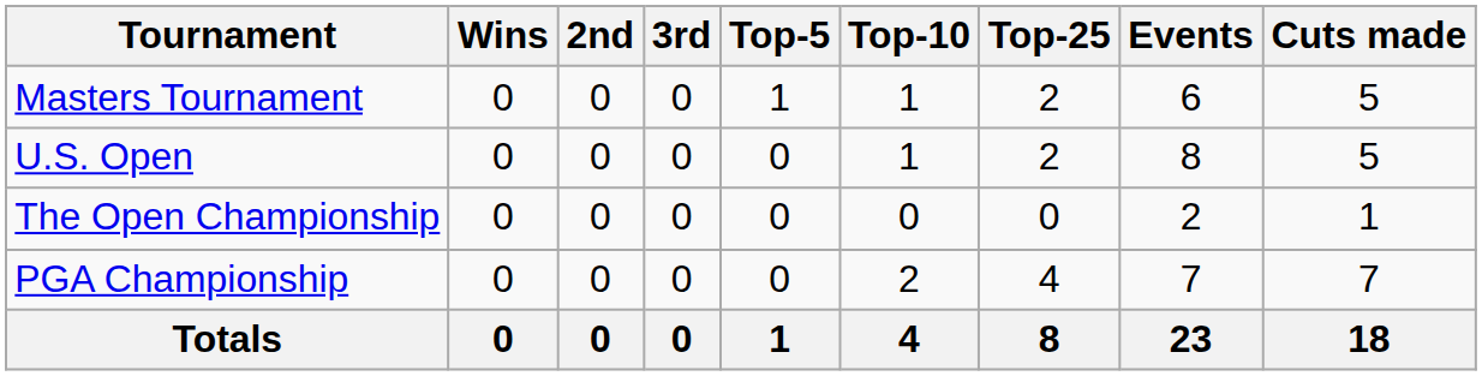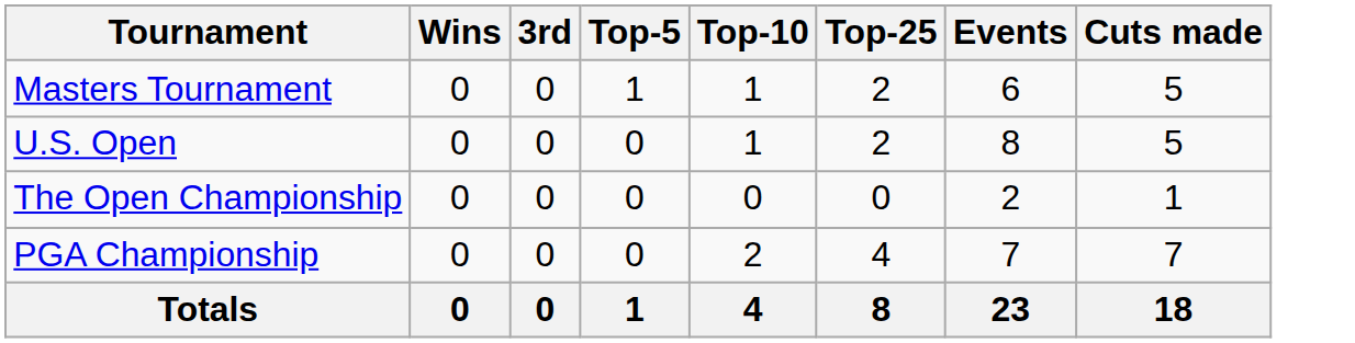 <table class=wikitable style=text-align:center>
 <tr>
 <th>Tournament</th>
 <th>Wins</th>
-<th>2nd</th>
 <th>3rd</th>
 <th>Top-5</th>
 <th>Top-10</th>
 <th>Top-25</th>
 <th>Events</th>
 <th>Cuts made</th>
 </tr>
 <tr>
 <td align=left><a href='#'>Masters Tournament</a></td>
 <td>0</td>
 <td>0</td>
-<td>0</td>
 <td>1</td>
 <td>1</td>
 <td>2</td>
 <td>6</td>
 <td>5</td>
 </tr>
 <tr>
 <td align=left><a href='#'>U.S. Open</a></td>
-<td>0</td>
 <td>0</td>
 <td>0</td>
 <td>0</td>
 <td>1</td>
 <td>2</td>
 <td>8</td>
 <td>5</td>
 </tr>
 <tr>
 <td align=left><a href='#'>The Open Championship</a></td>
 <td>0</td>
 <td>0</td>
 <td>0</td>
 <td>0</td>
 <td>0</td>
-<td>0</td>
 <td>2</td>
 <td>1</td>
 </tr>
 <tr>
 <td align=left><a href='#'>PGA Championship</a></td>
-<td>0</td>
 <td>0</td>
 <td>0</td>
 <td>0</td>
 <td>2</td>
 <td>4</td>
 <td>7</td>
 <td>7</td>
 </tr>
 <tr>
 <th>Totals</th>
 <th>0</th>
 <th>0</th>
-<th>0</th>
 <th>1</th>
 <th>4</th>
 <th>8</th>
 <th>23</th>
 <th>18</th>
 </tr>
 </table>
